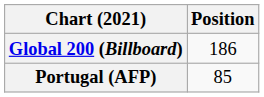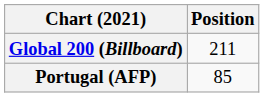 <table class="wikitable plainrowheaders" style="text-align:center">
 <tr>
 <th scope="col">Chart (2021)</th>
 <th scope="col">Position</th>
 </tr>
 <tr>
 <th scope="row"><a href='#'>Global 200</a> (<em>Billboard</em>)</th>
-<td>186</td>
+<td>211</td>
 </tr>
 <tr>
 <th scope="row">Portugal (AFP)</th>
 <td>85</td>
 </tr>
 </table>
